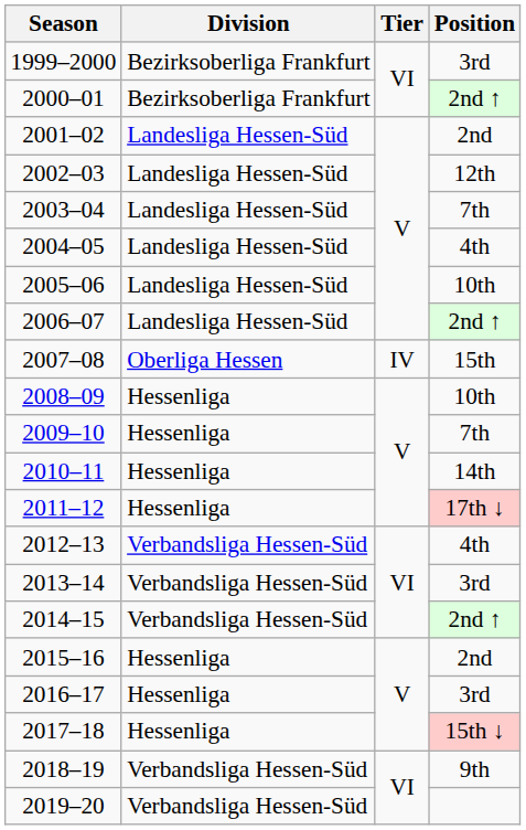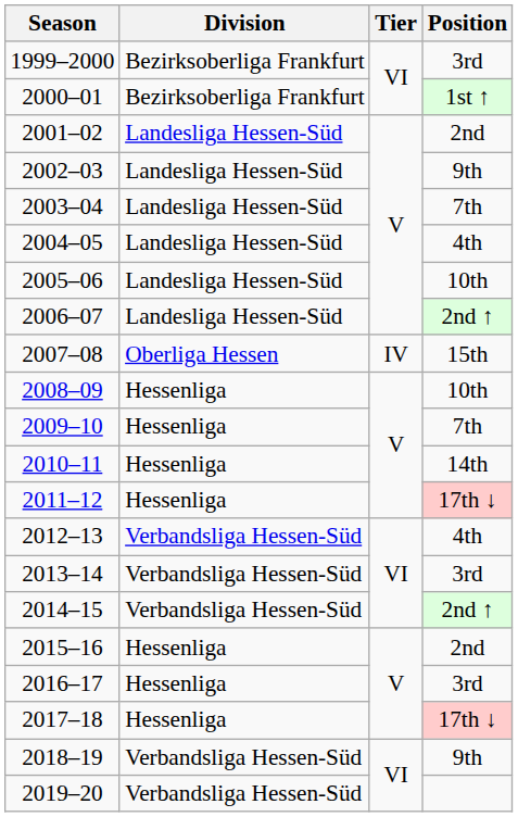 <table class="wikitable">
 <tr>
 <th>Season</th>
 <th>Division</th>
 <th>Tier</th>
 <th>Position</th>
 </tr>
 <tr align="center">
 <td>1999–2000</td>
 <td align="left">Bezirksoberliga Frankfurt</td>
 <td rowspan=2>VI</td>
 <td>3rd</td>
 </tr>
 <tr align="center">
 <td>2000–01</td>
 <td align="left">Bezirksoberliga Frankfurt</td>
-<td style="background:#ddffdd">2nd ↑</td>
+<td style="background:#ddffdd">1st ↑</td>
 </tr>
 <tr align="center">
 <td>2001–02</td>
 <td align="left"><a href='#'>Landesliga Hessen-Süd</a></td>
 <td rowspan=6>V</td>
 <td>2nd</td>
 </tr>
 <tr align="center">
 <td>2002–03</td>
 <td align="left">Landesliga Hessen-Süd</td>
-<td>12th</td>
+<td>9th</td>
 </tr>
 <tr align="center">
 <td>2003–04</td>
 <td align="left">Landesliga Hessen-Süd</td>
 <td>7th</td>
 </tr>
 <tr align="center">
 <td>2004–05</td>
 <td align="left">Landesliga Hessen-Süd</td>
 <td>4th</td>
 </tr>
 <tr align="center">
 <td>2005–06</td>
 <td align="left">Landesliga Hessen-Süd</td>
 <td>10th</td>
 </tr>
 <tr align="center">
 <td>2006–07</td>
 <td align="left">Landesliga Hessen-Süd</td>
 <td style="background:#ddffdd">2nd ↑</td>
 </tr>
 <tr align="center">
 <td>2007–08</td>
 <td align="left"><a href='#'>Oberliga Hessen</a></td>
 <td>IV</td>
 <td>15th</td>
 </tr>
 <tr align="center">
 <td><a href='#'>2008–09</a></td>
 <td align="left">Hessenliga</td>
 <td rowspan=4>V</td>
 <td>10th</td>
 </tr>
 <tr align="center">
 <td><a href='#'>2009–10</a></td>
 <td align="left">Hessenliga</td>
 <td>7th</td>
 </tr>
 <tr align="center">
 <td><a href='#'>2010–11</a></td>
 <td align="left">Hessenliga</td>
 <td>14th</td>
 </tr>
 <tr align="center">
 <td><a href='#'>2011–12</a></td>
 <td align="left">Hessenliga</td>
 <td style="background:#ffcccc">17th ↓</td>
 </tr>
 <tr align="center">
 <td>2012–13</td>
 <td align="left"><a href='#'>Verbandsliga Hessen-Süd</a></td>
 <td rowspan=3>VI</td>
 <td>4th</td>
 </tr>
 <tr align="center">
 <td>2013–14</td>
 <td align="left">Verbandsliga Hessen-Süd</td>
 <td>3rd</td>
 </tr>
 <tr align="center">
 <td>2014–15</td>
 <td align="left">Verbandsliga Hessen-Süd</td>
 <td style="background:#ddffdd">2nd ↑</td>
 </tr>
 <tr align="center">
 <td>2015–16</td>
 <td align="left">Hessenliga</td>
 <td rowspan=3>V</td>
 <td>2nd</td>
 </tr>
 <tr align="center">
 <td>2016–17</td>
 <td align="left">Hessenliga</td>
 <td>3rd</td>
 </tr>
 <tr align="center">
 <td>2017–18</td>
 <td align="left">Hessenliga</td>
-<td style="background:#ffcccc">15th ↓</td>
+<td style="background:#ffcccc">17th ↓</td>
 </tr>
 <tr align="center">
 <td>2018–19</td>
 <td align="left">Verbandsliga Hessen-Süd</td>
 <td rowspan=2>VI</td>
 <td>9th</td>
 </tr>
 <tr align="center">
 <td>2019–20</td>
 <td align="left">Verbandsliga Hessen-Süd</td>
 <td></td>
 </tr>
 </table>
